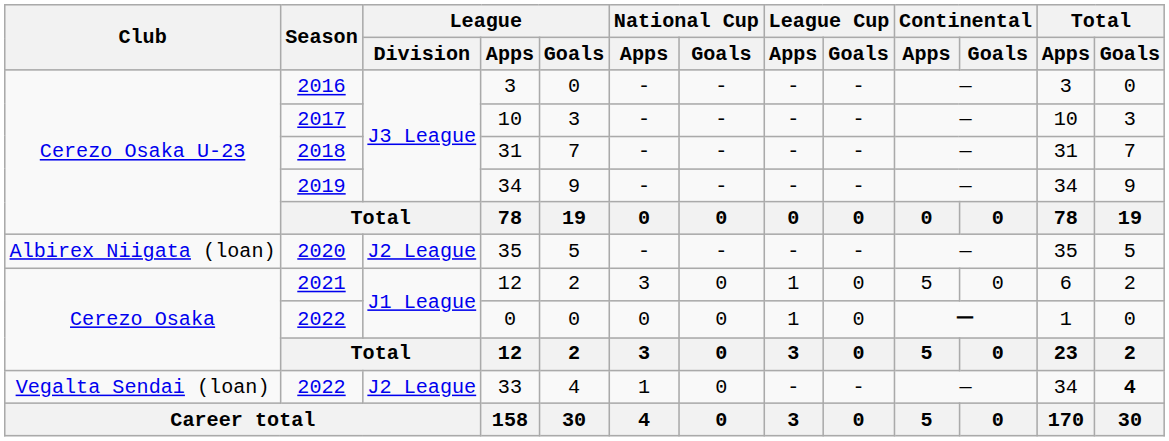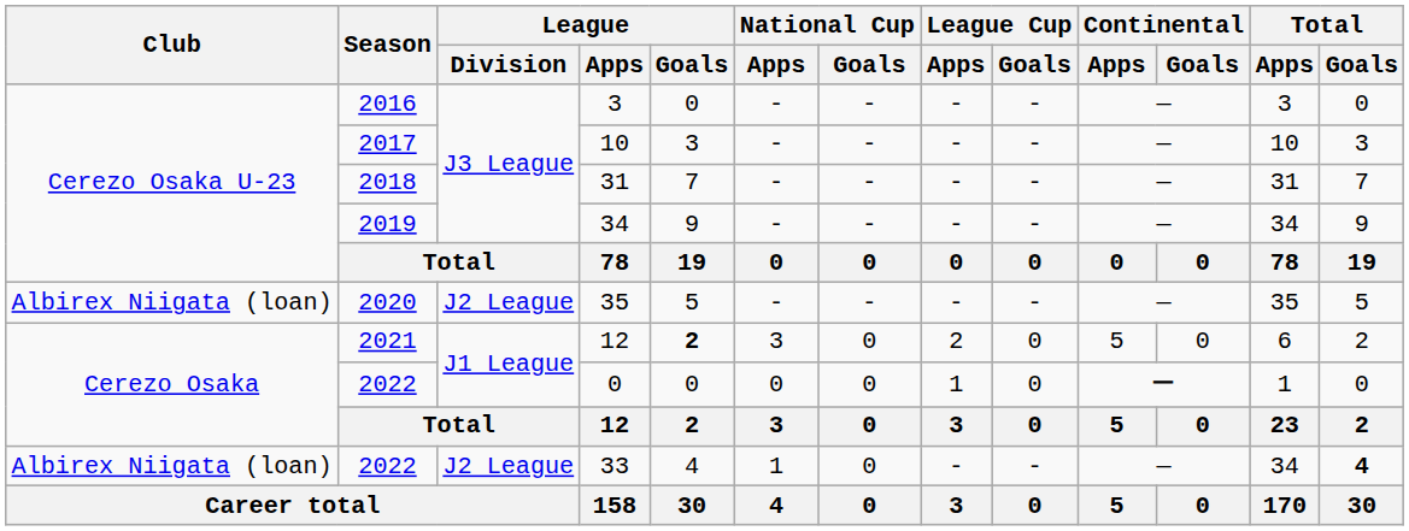 <table class="wikitable" style="text-align:center">
 <tr>
 <th rowspan="2">Club</th>
 <th rowspan="2">Season</th>
 <th colspan="3">League</th>
 <th colspan="2">National Cup</th>
 <th colspan="2">League Cup</th>
 <th colspan="2">Continental</th>
 <th colspan="2">Total</th>
 </tr>
 <tr>
 <th>Division</th>
 <th>Apps</th>
 <th>Goals</th>
 <th>Apps</th>
 <th>Goals</th>
 <th>Apps</th>
 <th>Goals</th>
 <th>Apps</th>
 <th>Goals</th>
 <th>Apps</th>
 <th Goals>Goals</th>
 </tr>
 <tr>
 <td rowspan="5"><a href='#'>Cerezo Osaka U-23</a></td>
 <td><a href='#'>2016</a></td>
 <td rowspan="4"><a href='#'>J3 League</a></td>
 <td>3</td>
 <td>0</td>
 <td>-</td>
 <td>-</td>
 <td>-</td>
 <td>-</td>
 <td colspan="2">—</td>
 <td>3</td>
 <td>0</td>
 </tr>
 <tr>
 <td><a href='#'>2017</a></td>
 <td>10</td>
 <td>3</td>
 <td>-</td>
 <td>-</td>
 <td>-</td>
 <td>-</td>
 <td colspan="2">—</td>
 <td>10</td>
 <td>3</td>
 </tr>
 <tr>
 <td><a href='#'>2018</a></td>
 <td>31</td>
 <td>7</td>
 <td>-</td>
 <td>-</td>
 <td>-</td>
 <td>-</td>
 <td colspan="2">—</td>
 <td>31</td>
 <td>7</td>
 </tr>
 <tr>
 <td><a href='#'>2019</a></td>
 <td>34</td>
 <td>9</td>
 <td>-</td>
 <td>-</td>
 <td>-</td>
 <td>-</td>
 <td colspan="2">—</td>
 <td>34</td>
 <td>9</td>
 </tr>
 <tr>
 <th colspan="2">Total</th>
 <th>78</th>
 <th>19</th>
 <th>0</th>
 <th>0</th>
 <th>0</th>
 <th>0</th>
 <th>0</th>
 <th>0</th>
 <th>78</th>
 <th>19</th>
 </tr>
 <tr>
 <td><a href='#'>Albirex Niigata</a> (loan)</td>
 <td><a href='#'>2020</a></td>
 <td><a href='#'>J2 League</a></td>
 <td>35</td>
 <td>5</td>
 <td>-</td>
 <td>-</td>
 <td>-</td>
 <td>-</td>
 <td colspan="2">—</td>
 <td>35</td>
 <td>5</td>
 </tr>
 <tr>
 <td rowspan="3"><a href='#'>Cerezo Osaka</a></td>
 <td><a href='#'>2021</a></td>
 <td rowspan="2"><a href='#'>J1 League</a></td>
 <td>12</td>
-<td>2</td>
+<td><strong>2</strong></td>
 <td>3</td>
 <td>0</td>
-<td>1</td>
+<td>2</td>
 <td>0</td>
 <td>5</td>
 <td>0</td>
 <td>6</td>
 <td>2</td>
 </tr>
 <tr>
 <td><a href='#'>2022</a></td>
 <td>0</td>
 <td>0</td>
 <td>0</td>
 <td>0</td>
 <td>1</td>
 <td>0</td>
 <td colspan="2">ー</td>
 <td>1</td>
 <td>0</td>
 </tr>
 <tr>
 <th colspan="2">Total</th>
 <th>12</th>
 <th>2</th>
 <th>3</th>
 <th>0</th>
 <th>3</th>
 <th>0</th>
 <th>5</th>
 <th>0</th>
 <th>23</th>
 <th>2</th>
 </tr>
 <tr>
-<td><a href='#'>Vegalta Sendai</a> (loan)</td>
+<td><a href='#'>Albirex Niigata</a> (loan)</td>
 <td><a href='#'>2022</a></td>
 <td><a href='#'>J2 League</a></td>
 <td>33</td>
 <td>4</td>
 <td>1</td>
 <td>0</td>
 <td>-</td>
 <td>-</td>
 <td colspan="2">—</td>
 <td>34</td>
 <td><strong>4</strong></td>
 </tr>
 <tr>
 <th colspan="3">Career total</th>
 <th>158</th>
 <th>30</th>
 <th>4</th>
 <th>0</th>
 <th>3</th>
 <th>0</th>
 <th>5</th>
 <th>0</th>
 <th>170</th>
 <th>30</th>
 </tr>
 </table>
